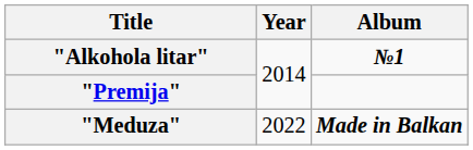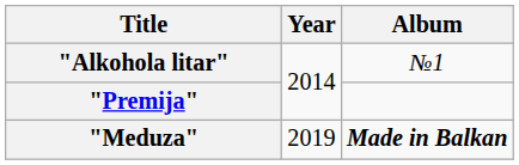 <table class="wikitable plainrowheaders" style="text-align:center;">
 <tr>
 <th scope="col" style="width:11em;">Title</th>
 <th scope="col">Year</th>
 <th scope="col">Album</th>
 </tr>
 <tr>
 <th scope="row">"Alkohola litar"<br></th>
 <td rowspan="2">2014</td>
-<td><strong><em>№1</em></strong></td>
+<td><em>№1</em></td>
 </tr>
 <tr>
 <th scope="row">"<a href='#'>Premija</a>"<br></th>
 <td></td>
 </tr>
 <tr>
 <th scope="row">"Meduza"<br></th>
-<td>2022</td>
+<td>2019</td>
 <td><strong><em>Made in Balkan</em></strong></td>
 </tr>
 </table>
